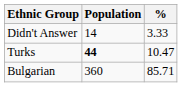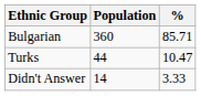 <table class="wikitable">
 <tr>
 <th>Ethnic Group</th>
 <th>Population</th>
 <th>%</th>
 </tr>
 <tr>
+<td>Bulgarian</td>
+<td>360</td>
+<td>85.71</td>
+</tr>
+<tr>
+<td>Turks</td>
+<td>44</td>
+<td>10.47</td>
+</tr>
+<tr>
 <td>Didn't Answer</td>
 <td>14</td>
 <td>3.33</td>
 </tr>
-<tr>
-<td>Turks</td>
-<td><strong>44</strong></td>
-<td>10.47</td>
-</tr>
-<tr>
-<td>Bulgarian</td>
-<td>360</td>
-<td>85.71</td>
-</tr>
 </table>
